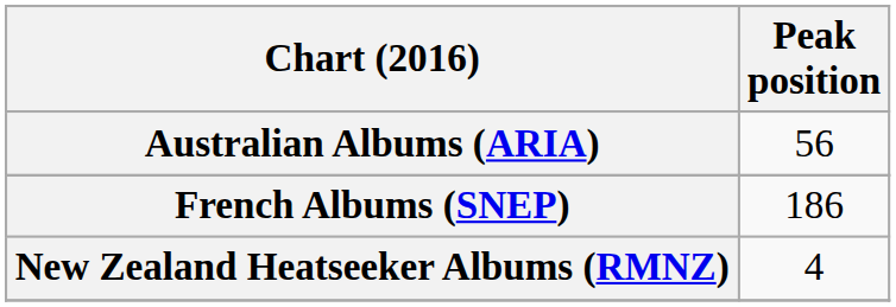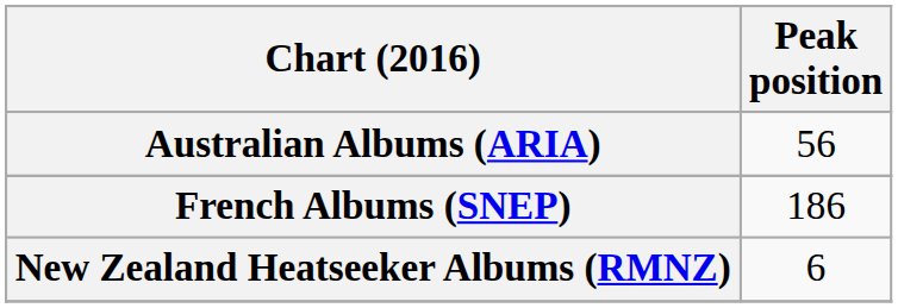 <table class="wikitable sortable plainrowheaders" style="text-align:center">
 <tr>
 <th scope="col">Chart (2016)</th>
 <th scope="col">Peak<br>position</th>
 </tr>
 <tr>
 <th scope="row">Australian Albums (<a href='#'>ARIA</a>)</th>
 <td>56</td>
 </tr>
 <tr>
 </tr>
 <tr>
 </tr>
 <tr>
 <th scope="row">French Albums (<a href='#'>SNEP</a>)</th>
 <td>186</td>
 </tr>
 <tr>
 <th scope="row">New Zealand Heatseeker Albums (<a href='#'>RMNZ</a>)</th>
-<td>4</td>
+<td>6</td>
 </tr>
 <tr>
 </tr>
 <tr>
 </tr>
 <tr>
 </tr>
 </table>
